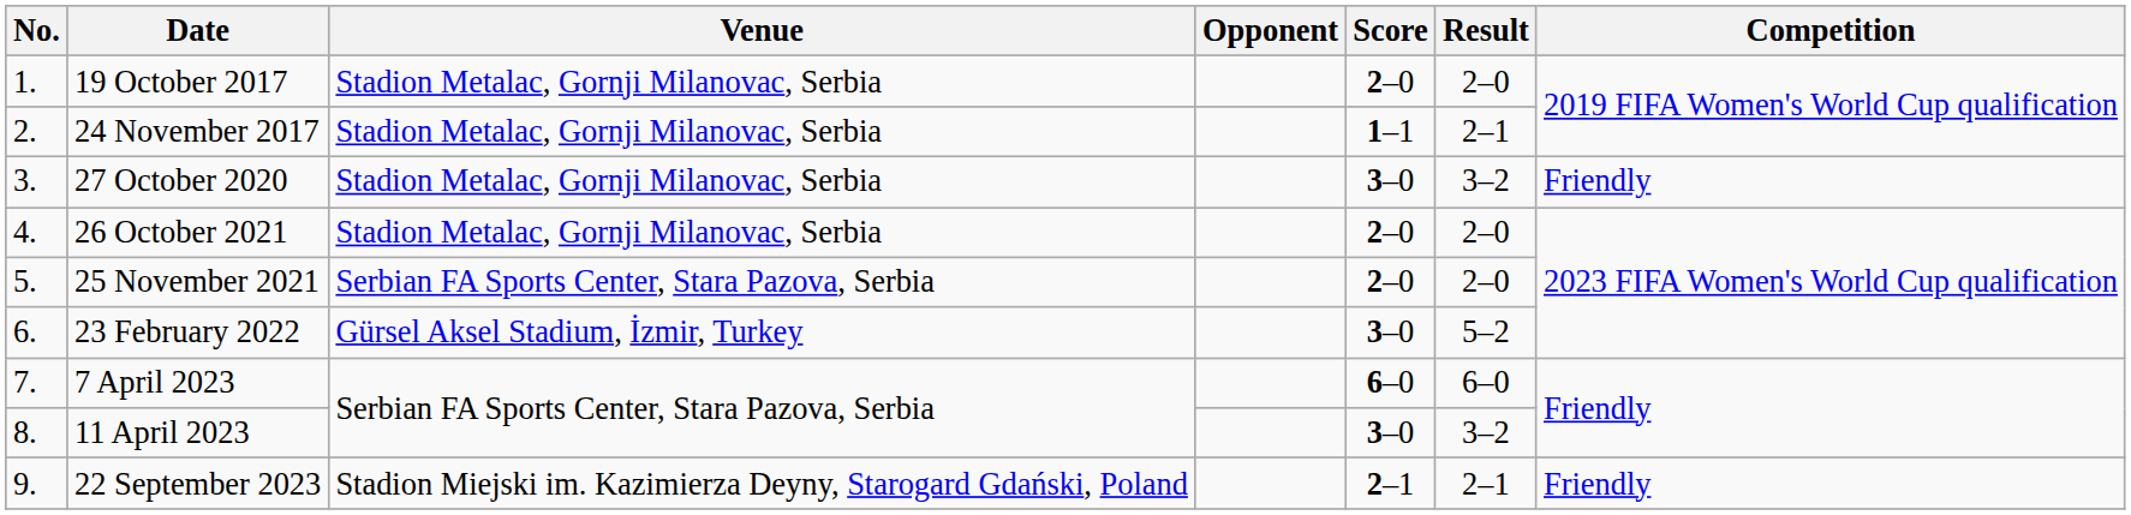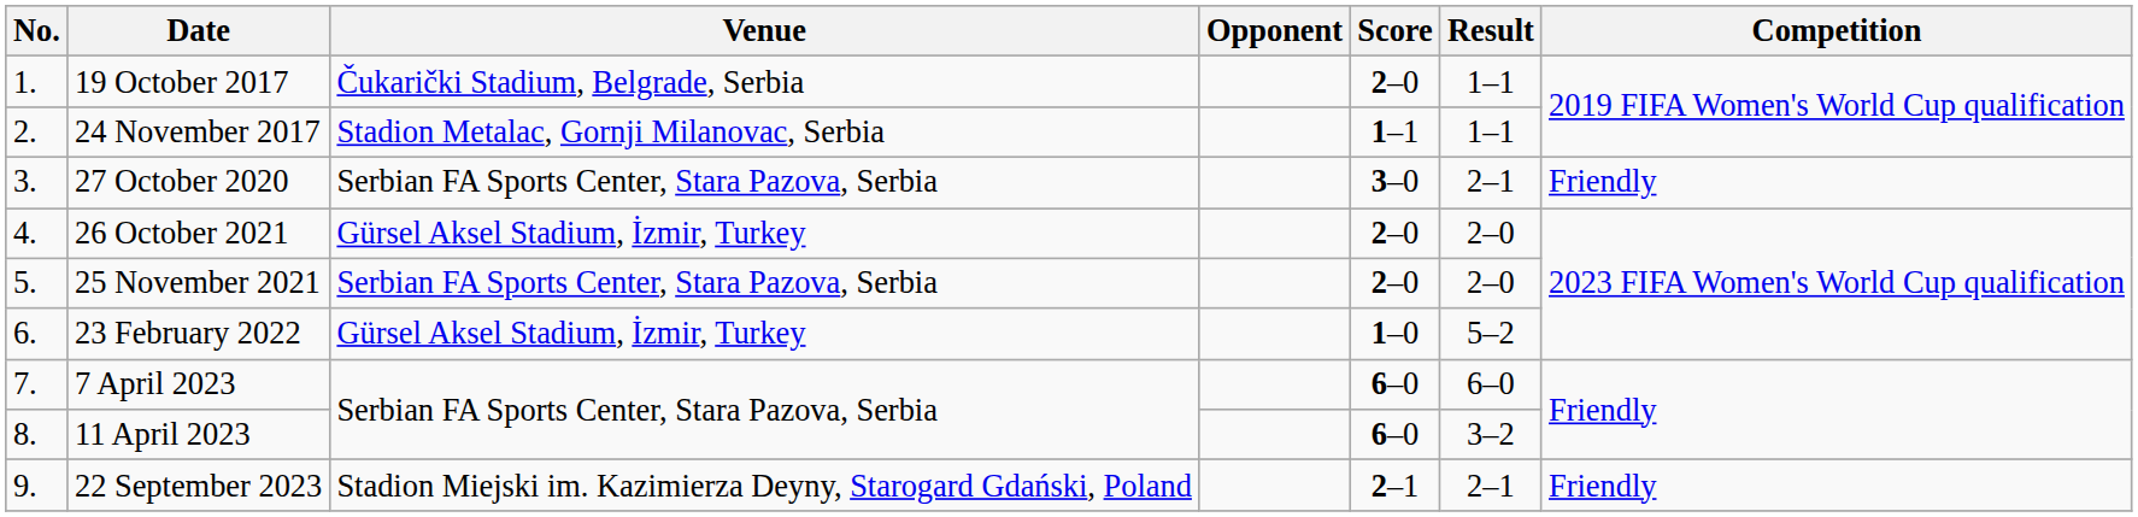 <table class="wikitable">
 <tr>
 <th>No.</th>
 <th>Date</th>
 <th>Venue</th>
 <th>Opponent</th>
 <th>Score</th>
 <th>Result</th>
 <th>Competition</th>
 </tr>
 <tr>
 <td>1.</td>
 <td>19 October 2017</td>
-<td><a href='#'>Stadion Metalac</a>, <a href='#'>Gornji Milanovac</a>, Serbia</td>
+<td><a href='#'>Čukarički Stadium</a>, <a href='#'>Belgrade</a>, Serbia</td>
 <td></td>
 <td align=center><strong>2</strong>–0</td>
-<td align=center>2–0</td>
+<td align=center>1–1</td>
 <td rowspan=2><a href='#'>2019 FIFA Women's World Cup qualification</a></td>
 </tr>
 <tr>
 <td>2.</td>
 <td>24 November 2017</td>
 <td><a href='#'>Stadion Metalac</a>, <a href='#'>Gornji Milanovac</a>, Serbia</td>
 <td></td>
 <td align=center><strong>1</strong>–1</td>
-<td align=center>2–1</td>
+<td align=center>1–1</td>
 </tr>
 <tr>
 <td>3.</td>
 <td>27 October 2020</td>
-<td><a href='#'>Stadion Metalac</a>, <a href='#'>Gornji Milanovac</a>, Serbia</td>
+<td>Serbian FA Sports Center, <a href='#'>Stara Pazova</a>, Serbia</td>
 <td></td>
 <td align=center><strong>3</strong>–0</td>
-<td align=center>3–2</td>
+<td align=center>2–1</td>
 <td><a href='#'>Friendly</a></td>
 </tr>
 <tr>
 <td>4.</td>
 <td>26 October 2021</td>
-<td><a href='#'>Stadion Metalac</a>, <a href='#'>Gornji Milanovac</a>, Serbia</td>
+<td><a href='#'>Gürsel Aksel Stadium</a>, <a href='#'>İzmir</a>, <a href='#'>Turkey</a></td>
 <td></td>
 <td align=center><strong>2</strong>–0</td>
 <td align=center>2–0</td>
 <td rowspan=3><a href='#'>2023 FIFA Women's World Cup qualification</a></td>
 </tr>
 <tr>
 <td>5.</td>
 <td>25 November 2021</td>
 <td><a href='#'>Serbian FA Sports Center</a>, <a href='#'>Stara Pazova</a>, Serbia</td>
 <td></td>
 <td align=center><strong>2</strong>–0</td>
 <td align=center>2–0</td>
 </tr>
 <tr>
 <td>6.</td>
 <td>23 February 2022</td>
 <td><a href='#'>Gürsel Aksel Stadium</a>, <a href='#'>İzmir</a>, <a href='#'>Turkey</a></td>
 <td></td>
-<td align=center><strong>3</strong>–0</td>
+<td align=center><strong>1</strong>–0</td>
 <td align=center>5–2</td>
 </tr>
 <tr>
 <td>7.</td>
 <td>7 April 2023</td>
 <td rowspan=2>Serbian FA Sports Center, Stara Pazova, Serbia</td>
 <td></td>
 <td align=center><strong>6</strong>–0</td>
 <td align=center>6–0</td>
 <td rowspan=2><a href='#'>Friendly</a></td>
 </tr>
 <tr>
 <td>8.</td>
 <td>11 April 2023</td>
 <td></td>
-<td align=center><strong>3</strong>–0</td>
+<td align=center><strong>6</strong>–0</td>
 <td align=center>3–2</td>
 </tr>
 <tr>
 <td>9.</td>
 <td>22 September 2023</td>
 <td>Stadion Miejski im. Kazimierza Deyny, <a href='#'>Starogard Gdański</a>, <a href='#'>Poland</a></td>
 <td></td>
 <td align=center><strong>2</strong>–1</td>
 <td align=center>2–1</td>
 <td><a href='#'>Friendly</a></td>
 </tr>
 </table>
